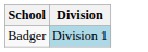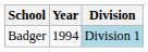 <table class="wikitable">
 <tr>
 <th>School</th>
+<th>Year</th>
 <th>Division</th>
 </tr>
 <tr>
 <td>Badger</td>
+<td>1994</td>
 <td style="background: lightblue;">Division 1</td>
 </tr>
 </table>
